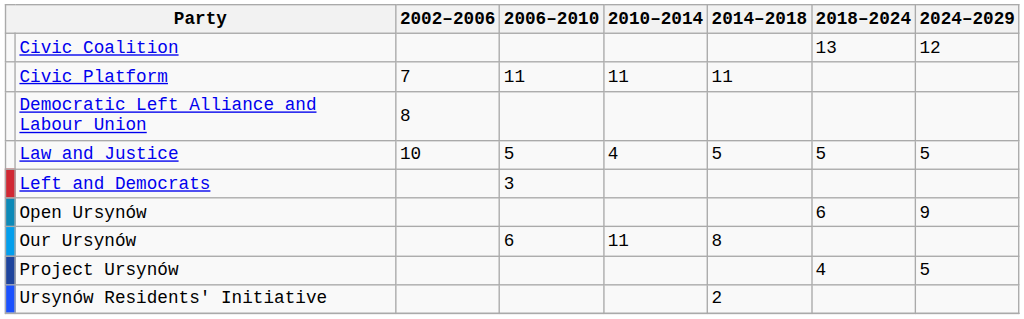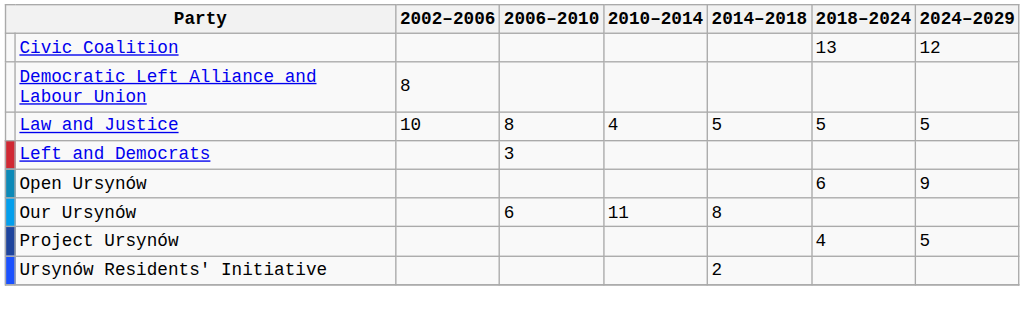 <table class="wikitable plainrowheaders" style="margin-left: auto; margin-right: auto;" class="wikitable plainrowheaders sortable">
 <tr>
 <th scope="col" colspan="2" style="width: 281px;">Party</th>
 <th scope="col">2002–2006</th>
 <th scope="col">2006–2010</th>
 <th scope="col">2010–2014</th>
 <th scope="col">2014–2018</th>
 <th scope="col">2018–2024</th>
 <th scope="col">2024–2029</th>
 </tr>
 <tr>
 <td></td>
 <td scope="row"><a href='#'>Civic Coalition</a></td>
 <td></td>
 <td></td>
 <td></td>
 <td></td>
 <td>13</td>
 <td>12</td>
 </tr>
 <tr>
 <td></td>
-<td scope="row"><a href='#'>Civic Platform</a></td>
-<td>7</td>
-<td>11</td>
-<td>11</td>
-<td>11</td>
-<td></td>
-<td></td>
-</tr>
-<tr>
-<td></td>
 <td><a href='#'>Democratic Left Alliance and<br>Labour Union</a></td>
 <td>8</td>
 <td></td>
 <td></td>
 <td></td>
 <td></td>
 <td></td>
 </tr>
 <tr>
 <td></td>
 <td scope="row"><a href='#'>Law and Justice</a></td>
 <td>10</td>
-<td>5</td>
+<td>8</td>
 <td>4</td>
 <td>5</td>
 <td>5</td>
 <td>5</td>
 </tr>
 <tr>
 <td style="background-color:#D12833;"></td>
 <td scope="row"><a href='#'>Left and Democrats</a></td>
 <td></td>
 <td>3</td>
 <td></td>
 <td></td>
 <td></td>
 <td></td>
 </tr>
 <tr>
 <td style="background-color:#0C8AB8;"></td>
 <td scope="row">Open Ursynów</td>
 <td></td>
 <td></td>
 <td></td>
 <td></td>
 <td>6</td>
 <td>9</td>
 </tr>
 <tr>
 <td style="background-color:#029FED;"></td>
 <td scope="row">Our Ursynów</td>
 <td></td>
 <td>6</td>
 <td>11</td>
 <td>8</td>
 <td></td>
 <td></td>
 </tr>
 <tr>
 <td style="background-color:#1E449D;"></td>
 <td scope="row">Project Ursynów</td>
 <td></td>
 <td></td>
 <td></td>
 <td></td>
 <td>4</td>
 <td>5</td>
 </tr>
 <tr>
 <td style="background-color:#1A51FF;"></td>
 <td scope="row">Ursynów Residents' Initiative</td>
 <td></td>
 <td></td>
 <td></td>
 <td>2</td>
 <td></td>
 <td></td>
 </tr>
 <tr>
 </tr>
 </table>
